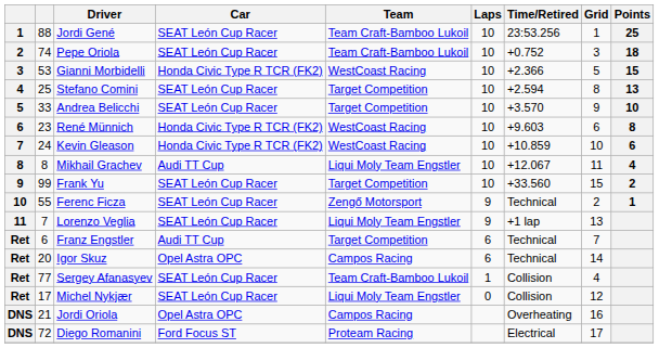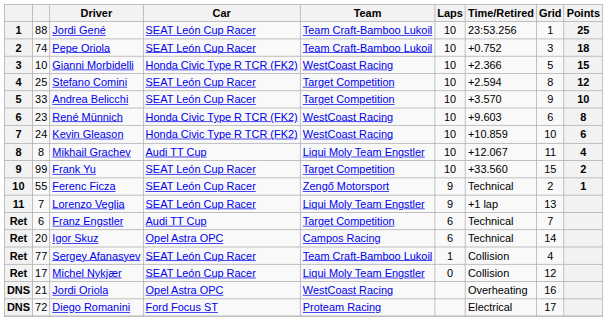 <table class="wikitable sortable" style="font-size:95%">
 <tr>
 <th></th>
 <th></th>
 <th>Driver</th>
 <th>Car</th>
 <th>Team</th>
 <th>Laps</th>
 <th>Time/Retired</th>
 <th>Grid</th>
 <th>Points</th>
 </tr>
 <tr>
 <th>1</th>
 <td align=center>88</td>
 <td> <a href='#'>Jordi Gené</a></td>
 <td><a href='#'>SEAT León Cup Racer</a></td>
 <td> <a href='#'>Team Craft-Bamboo Lukoil</a></td>
 <td align=center>10</td>
 <td>23:53.256</td>
 <td align=center>1</td>
 <th>25</th>
 </tr>
 <tr>
 <th>2</th>
 <td align=center>74</td>
 <td> <a href='#'>Pepe Oriola</a></td>
 <td><a href='#'>SEAT León Cup Racer</a></td>
 <td> <a href='#'>Team Craft-Bamboo Lukoil</a></td>
 <td align=center>10</td>
 <td>+0.752</td>
 <td align=center>3</td>
 <th>18</th>
 </tr>
 <tr>
 <th>3</th>
-<td align=center>53</td>
+<td align=center>10</td>
 <td> <a href='#'>Gianni Morbidelli</a></td>
 <td><a href='#'>Honda Civic Type R TCR (FK2)</a></td>
 <td> <a href='#'>WestCoast Racing</a></td>
 <td align=center>10</td>
 <td>+2.366</td>
 <td align=center>5</td>
 <th>15</th>
 </tr>
 <tr>
 <th>4</th>
 <td align=center>25</td>
 <td> <a href='#'>Stefano Comini</a></td>
 <td><a href='#'>SEAT León Cup Racer</a></td>
 <td> <a href='#'>Target Competition</a></td>
 <td align=center>10</td>
 <td>+2.594</td>
 <td align=center>8</td>
-<th>13</th>
+<th>12</th>
 </tr>
 <tr>
 <th>5</th>
 <td align=center>33</td>
 <td> <a href='#'>Andrea Belicchi</a></td>
 <td><a href='#'>SEAT León Cup Racer</a></td>
 <td> <a href='#'>Target Competition</a></td>
 <td align=center>10</td>
 <td>+3.570</td>
 <td align=center>9</td>
 <th>10</th>
 </tr>
 <tr>
 <th>6</th>
 <td align=center>23</td>
 <td> <a href='#'>René Münnich</a></td>
 <td><a href='#'>Honda Civic Type R TCR (FK2)</a></td>
 <td> <a href='#'>WestCoast Racing</a></td>
 <td align=center>10</td>
 <td>+9.603</td>
 <td align=center>6</td>
 <th>8</th>
 </tr>
 <tr>
 <th>7</th>
 <td align=center>24</td>
 <td> <a href='#'>Kevin Gleason</a></td>
 <td><a href='#'>Honda Civic Type R TCR (FK2)</a></td>
 <td> <a href='#'>WestCoast Racing</a></td>
 <td align=center>10</td>
 <td>+10.859</td>
 <td align=center>10</td>
 <th>6</th>
 </tr>
 <tr>
 <th>8</th>
 <td align=center>8</td>
 <td> <a href='#'>Mikhail Grachev</a></td>
 <td><a href='#'>Audi TT Cup</a></td>
 <td> <a href='#'>Liqui Moly Team Engstler</a></td>
 <td align=center>10</td>
 <td>+12.067</td>
 <td align=center>11</td>
 <th>4</th>
 </tr>
 <tr>
 <th>9</th>
 <td align=center>99</td>
 <td> <a href='#'>Frank Yu</a></td>
 <td><a href='#'>SEAT León Cup Racer</a></td>
 <td> <a href='#'>Target Competition</a></td>
 <td align=center>10</td>
 <td>+33.560</td>
 <td align=center>15</td>
 <th>2</th>
 </tr>
 <tr>
 <th>10</th>
 <td align=center>55</td>
 <td> <a href='#'>Ferenc Ficza</a></td>
 <td><a href='#'>SEAT León Cup Racer</a></td>
 <td> <a href='#'>Zengő Motorsport</a></td>
 <td align=center>9</td>
 <td>Technical</td>
 <td align=center>2</td>
 <th>1</th>
 </tr>
 <tr>
 <th>11</th>
 <td align=center>7</td>
 <td> <a href='#'>Lorenzo Veglia</a></td>
 <td><a href='#'>SEAT León Cup Racer</a></td>
 <td> <a href='#'>Liqui Moly Team Engstler</a></td>
 <td align=center>9</td>
 <td>+1 lap</td>
 <td align=center>13</td>
 <th></th>
 </tr>
 <tr>
 <th>Ret</th>
 <td align=center>6</td>
 <td> <a href='#'>Franz Engstler</a></td>
 <td><a href='#'>Audi TT Cup</a></td>
 <td> <a href='#'>Target Competition</a></td>
 <td align=center>6</td>
 <td>Technical</td>
 <td align=center>7</td>
 <th></th>
 </tr>
 <tr>
 <th>Ret</th>
 <td align=center>20</td>
 <td> <a href='#'>Igor Skuz</a></td>
 <td><a href='#'>Opel Astra OPC</a></td>
 <td> <a href='#'>Campos Racing</a></td>
 <td align=center>6</td>
 <td>Technical</td>
 <td align=center>14</td>
 <th></th>
 </tr>
 <tr>
 <th>Ret</th>
 <td align=center>77</td>
 <td> <a href='#'>Sergey Afanasyev</a></td>
 <td><a href='#'>SEAT León Cup Racer</a></td>
 <td> <a href='#'>Team Craft-Bamboo Lukoil</a></td>
 <td align=center>1</td>
 <td>Collision</td>
 <td align=center>4</td>
 <th></th>
 </tr>
 <tr>
 <th>Ret</th>
 <td align=center>17</td>
 <td> <a href='#'>Michel Nykjær</a></td>
 <td><a href='#'>SEAT León Cup Racer</a></td>
 <td> <a href='#'>Liqui Moly Team Engstler</a></td>
 <td align=center>0</td>
 <td>Collision</td>
 <td align=center>12</td>
 <th></th>
 </tr>
 <tr>
 <th>DNS</th>
 <td align=center>21</td>
 <td> <a href='#'>Jordi Oriola</a></td>
 <td><a href='#'>Opel Astra OPC</a></td>
-<td> <a href='#'>Campos Racing</a></td>
+<td> <a href='#'>WestCoast Racing</a></td>
 <td align=center></td>
 <td>Overheating</td>
 <td align=center>16</td>
 <th></th>
 </tr>
 <tr>
 <th>DNS</th>
 <td align=center>72</td>
 <td> <a href='#'>Diego Romanini</a></td>
 <td><a href='#'>Ford Focus ST</a></td>
 <td> <a href='#'>Proteam Racing</a></td>
 <td align=center></td>
 <td>Electrical</td>
 <td align=center>17</td>
 <th></th>
 </tr>
 <tr>
 </tr>
 </table>
